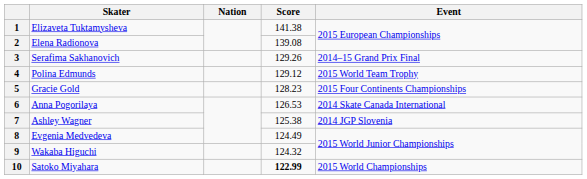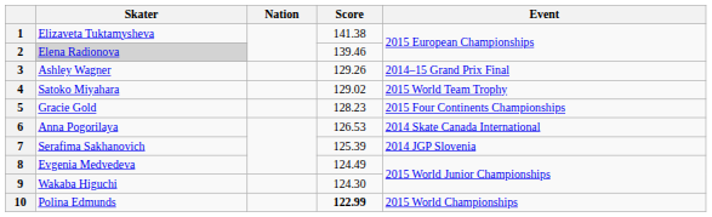 <table class="wikitable sortable" style="text-align:left; width:75%">
 <tr>
 <th scope="col"></th>
 <th scope="col">Skater</th>
 <th scope="col">Nation</th>
 <th scope="col">Score</th>
 <th scope="col">Event</th>
 </tr>
 <tr>
 <th scope="row">1</th>
 <td><a href='#'>Elizaveta Tuktamysheva</a></td>
 <td rowspan="2"></td>
 <td style="text-align:center;">141.38</td>
 <td rowspan="2"><a href='#'>2015 European Championships</a></td>
 </tr>
 <tr>
 <th scope="row">2</th>
-<td><a href='#'>Elena Radionova</a></td>
-<td style="text-align:center;">139.08</td>
+<td style="background: lightgrey;"><a href='#'>Elena Radionova</a></td>
+<td style="text-align:center;">139.46</td>
 </tr>
 <tr>
 <th scope="row">3</th>
-<td><a href='#'>Serafima Sakhanovich</a></td>
+<td><a href='#'>Ashley Wagner</a></td>
 <td></td>
 <td style="text-align:center;">129.26</td>
 <td><a href='#'>2014–15 Grand Prix Final</a></td>
 </tr>
 <tr>
 <th scope="row">4</th>
-<td><a href='#'>Polina Edmunds</a></td>
+<td><a href='#'>Satoko Miyahara</a></td>
 <td></td>
-<td style="text-align:center;">129.12</td>
+<td style="text-align:center;">129.02</td>
 <td><a href='#'>2015 World Team Trophy</a></td>
 </tr>
 <tr>
 <th scope="row">5</th>
 <td><a href='#'>Gracie Gold</a></td>
 <td></td>
 <td style="text-align:center;">128.23</td>
 <td><a href='#'>2015 Four Continents Championships</a></td>
 </tr>
 <tr>
 <th scope="row">6</th>
 <td><a href='#'>Anna Pogorilaya</a></td>
 <td rowspan="3"></td>
 <td style="text-align:center;">126.53</td>
 <td><a href='#'>2014 Skate Canada International</a></td>
 </tr>
 <tr>
 <th scope="row">7</th>
-<td><a href='#'>Ashley Wagner</a></td>
-<td style="text-align:center;">125.38</td>
+<td><a href='#'>Serafima Sakhanovich</a></td>
+<td style="text-align:center;">125.39</td>
 <td><a href='#'>2014 JGP Slovenia</a></td>
 </tr>
 <tr>
 <th scope="row">8</th>
 <td><a href='#'>Evgenia Medvedeva</a></td>
 <td style="text-align:center;">124.49</td>
 <td rowspan="2"><a href='#'>2015 World Junior Championships</a></td>
 </tr>
 <tr>
 <th scope="row">9</th>
 <td><a href='#'>Wakaba Higuchi</a></td>
 <td></td>
-<td style="text-align:center;">124.32</td>
+<td style="text-align:center;">124.30</td>
 </tr>
 <tr>
 <th scope="row">10</th>
-<td><a href='#'>Satoko Miyahara</a></td>
+<td><a href='#'>Polina Edmunds</a></td>
 <td></td>
 <td style="text-align:center;"><strong>122.99</strong></td>
 <td><a href='#'>2015 World Championships</a></td>
 </tr>
 </table>
